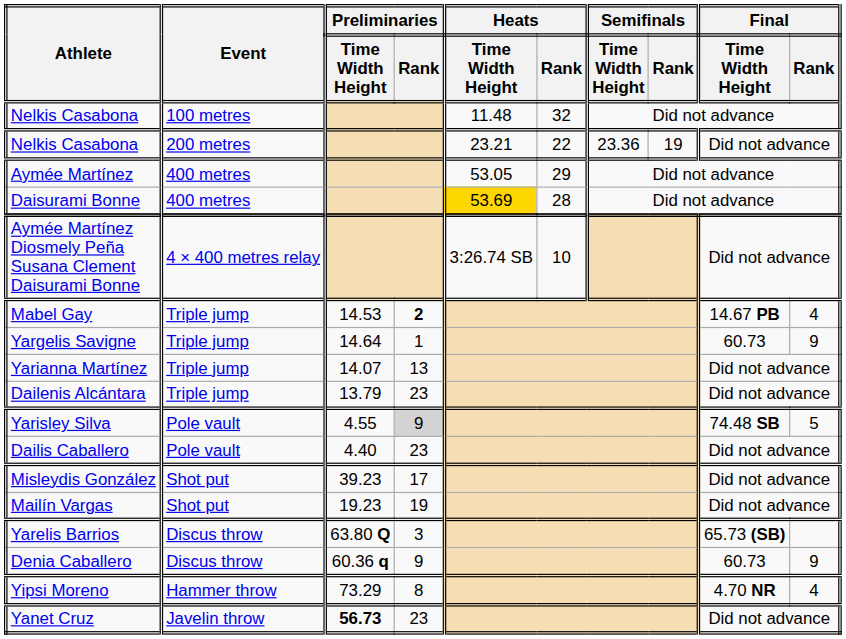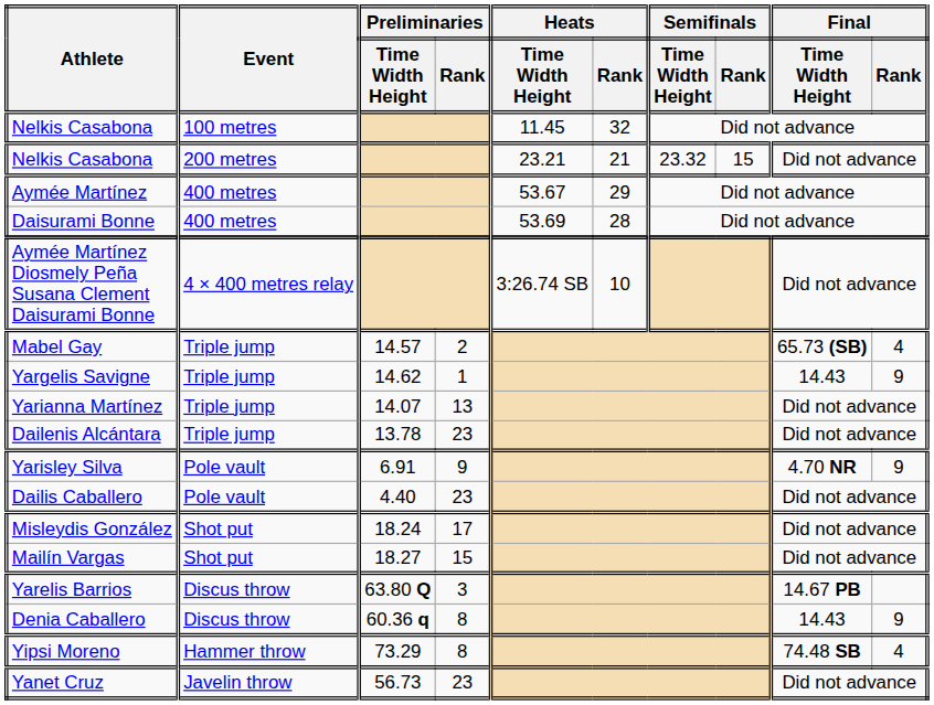 <table class=wikitable style="font-size:90%; border: double;">
 <tr>
 <th rowspan="2" style="border-right:double">Athlete</th>
 <th rowspan="2" style="border-right:double">Event</th>
 <th colspan="2" style="border-right:double; border-bottom:double;">Preliminaries</th>
 <th colspan="2" style="border-right:double; border-bottom:double;">Heats</th>
 <th colspan="2" style="border-right:double; border-bottom:double;">Semifinals</th>
 <th colspan="2" style="border-right:double; border-bottom:double;">Final</th>
 </tr>
 <tr>
 <th>Time<br>Width<br>Height</th>
 <th style="border-right:double">Rank</th>
 <th>Time<br>Width<br>Height</th>
 <th style="border-right:double">Rank</th>
 <th>Time<br>Width<br>Height</th>
 <th style="border-right:double">Rank</th>
 <th>Time<br>Width<br>Height</th>
 <th style="border-right:double">Rank</th>
 </tr>
 <tr style="border-top: double;">
 <td style="border-right:double"><a href='#'>Nelkis Casabona</a></td>
 <td style="border-right:double"><a href='#'>100 metres</a></td>
 <td style="border-right:double" colspan= 2 bgcolor="wheat"></td>
-<td align=center>11.48</td>
+<td align=center>11.45</td>
 <td align=center style="border-right:double">32</td>
 <td colspan="4" align=center>Did not advance</td>
 </tr>
 <tr style="border-top: double;">
 <td style="border-right:double"><a href='#'>Nelkis Casabona</a></td>
 <td style="border-right:double"><a href='#'>200 metres</a></td>
 <td style="border-right:double" colspan= 2 bgcolor="wheat"></td>
 <td align=center>23.21</td>
-<td align=center style="border-right:double">22</td>
-<td align=center>23.36</td>
-<td align=center style="border-right:double">19</td>
+<td align=center style="border-right:double">21</td>
+<td align=center>23.32</td>
+<td align=center style="border-right:double">15</td>
 <td colspan="2" align=center>Did not advance</td>
 </tr>
 <tr style="border-top: double;">
 <td style="border-right:double"><a href='#'>Aymée Martínez</a></td>
 <td style="border-right:double"><a href='#'>400 metres</a></td>
 <td style="border-right:double" colspan= 2 bgcolor="wheat"></td>
-<td align=center>53.05</td>
+<td align=center>53.67</td>
 <td align=center style="border-right:double">29</td>
 <td colspan="4" align=center>Did not advance</td>
 </tr>
 <tr>
 <td style="border-right:double"><a href='#'>Daisurami Bonne</a></td>
 <td style="border-right:double"><a href='#'>400 metres</a></td>
 <td style="border-right:double" colspan= 2 bgcolor="wheat"></td>
-<td align=center style="background: gold;">53.69</td>
+<td align=center>53.69</td>
 <td align=center style="border-right:double">28</td>
 <td colspan="4" align=center>Did not advance</td>
 </tr>
 <tr style="border-top: double;">
 </tr>
 <tr style="border-top: double;">
 <td style="border-right:double"><a href='#'>Aymée Martínez</a><br><a href='#'>Diosmely Peña</a><br><a href='#'>Susana Clement</a><br><a href='#'>Daisurami Bonne</a><br></td>
 <td style="border-right:double"><a href='#'>4 × 400 metres relay</a></td>
 <td style="border-right:double" colspan= 2 bgcolor="wheat"></td>
 <td align=center>3:26.74 SB</td>
 <td align=center style="border-right:double">10</td>
 <td style="border-right:double" colspan= 2 bgcolor="wheat"></td>
 <td colspan="2" align=center>Did not advance</td>
 </tr>
 <tr style="border-top: double;">
 <td style="border-right:double"><a href='#'>Mabel Gay</a></td>
 <td style="border-right:double"><a href='#'>Triple jump</a></td>
-<td align=center>14.53</td>
-<td align=center style="border-right:double"><strong>2</strong></td>
+<td align=center>14.57</td>
+<td align=center style="border-right:double">2</td>
 <td style="border-right:double" colspan= 4 bgcolor="wheat"></td>
-<td align=center>14.67 <strong>PB</strong></td>
+<td align=center>65.73 <strong>(SB)</strong></td>
 <td align=center>4</td>
 </tr>
 <tr>
 <td style="border-right:double"><a href='#'>Yargelis Savigne</a></td>
 <td style="border-right:double"><a href='#'>Triple jump</a></td>
-<td align=center>14.64</td>
+<td align=center>14.62</td>
 <td align=center style="border-right:double">1</td>
 <td style="border-right:double" colspan= 4 bgcolor="wheat"></td>
-<td align=center>60.73</td>
+<td align=center>14.43</td>
 <td align=center>9</td>
 </tr>
 <tr>
 <td style="border-right:double"><a href='#'>Yarianna Martínez</a></td>
 <td style="border-right:double"><a href='#'>Triple jump</a></td>
 <td align=center>14.07</td>
 <td align=center style="border-right:double">13</td>
 <td style="border-right:double" colspan= 4 bgcolor="wheat"></td>
 <td colspan="2" align=center>Did not advance</td>
 </tr>
 <tr>
 <td style="border-right:double"><a href='#'>Dailenis Alcántara</a></td>
 <td style="border-right:double"><a href='#'>Triple jump</a></td>
-<td align=center>13.79</td>
+<td align=center>13.78</td>
 <td align=center style="border-right:double">23</td>
 <td style="border-right:double" colspan= 4 bgcolor="wheat"></td>
 <td colspan="2" align=center>Did not advance</td>
 </tr>
 <tr style="border-top: double;">
 <td style="border-right:double"><a href='#'>Yarisley Silva</a></td>
 <td style="border-right:double"><a href='#'>Pole vault</a></td>
-<td align=center>4.55</td>
-<td align=center style="background: lightgrey; border-right:double">9</td>
+<td align=center>6.91</td>
+<td align=center style="border-right:double">9</td>
 <td style="border-right:double" colspan= 4 bgcolor="wheat"></td>
-<td align=center>74.48 <strong>SB</strong></td>
-<td align=center>5</td>
+<td align=center>4.70 <strong>NR</strong></td>
+<td align=center>9</td>
 </tr>
 <tr>
 <td style="border-right:double"><a href='#'>Dailis Caballero</a></td>
 <td style="border-right:double"><a href='#'>Pole vault</a></td>
 <td align=center>4.40</td>
 <td align=center style="border-right:double">23</td>
 <td style="border-right:double" colspan= 4 bgcolor="wheat"></td>
 <td colspan="2" align=center>Did not advance</td>
 </tr>
 <tr style="border-top: double;">
 <td style="border-right:double"><a href='#'>Misleydis González</a></td>
 <td style="border-right:double"><a href='#'>Shot put</a></td>
-<td align=center>39.23</td>
+<td align=center>18.24</td>
 <td align=center style="border-right:double">17</td>
 <td style="border-right:double" colspan= 4 bgcolor="wheat"></td>
 <td colspan="2" align=center>Did not advance</td>
 </tr>
 <tr>
 <td style="border-right:double"><a href='#'>Mailín Vargas</a></td>
 <td style="border-right:double"><a href='#'>Shot put</a></td>
-<td align=center>19.23</td>
-<td align=center style="border-right:double">19</td>
+<td align=center>18.27</td>
+<td align=center style="border-right:double">15</td>
 <td style="border-right:double" colspan= 4 bgcolor="wheat"></td>
 <td colspan="2" align=center>Did not advance</td>
 </tr>
 <tr style="border-top: double;">
 <td style="border-right:double"><a href='#'>Yarelis Barrios</a></td>
 <td style="border-right:double"><a href='#'>Discus throw</a></td>
 <td align=center>63.80 <strong>Q</strong></td>
 <td align=center style="border-right:double">3</td>
 <td style="border-right:double" colspan= 4 bgcolor="wheat"></td>
-<td align=center>65.73 <strong>(SB)</strong></td>
+<td align=center>14.67 <strong>PB</strong></td>
 <td align=center></td>
 </tr>
 <tr>
 <td style="border-right:double"><a href='#'>Denia Caballero</a></td>
 <td style="border-right:double"><a href='#'>Discus throw</a></td>
 <td align=center>60.36 <strong>q</strong></td>
-<td align=center style="border-right:double">9</td>
+<td align=center style="border-right:double">8</td>
 <td style="border-right:double" colspan= 4 bgcolor="wheat"></td>
-<td align=center>60.73</td>
+<td align=center>14.43</td>
 <td align=center>9</td>
 </tr>
 <tr style="border-top: double;">
 <td style="border-right:double"><a href='#'>Yipsi Moreno</a></td>
 <td style="border-right:double"><a href='#'>Hammer throw</a></td>
 <td align=center>73.29</td>
 <td align=center style="border-right:double">8</td>
 <td style="border-right:double" colspan= 4 bgcolor="wheat"></td>
-<td align=center>4.70 <strong>NR</strong></td>
+<td align=center>74.48 <strong>SB</strong></td>
 <td align=center>4</td>
 </tr>
 <tr style="border-top: double;">
 <td style="border-right:double"><a href='#'>Yanet Cruz</a></td>
 <td style="border-right:double"><a href='#'>Javelin throw</a></td>
-<td align=center><strong>56.73</strong></td>
+<td align=center>56.73</td>
 <td align=center style="border-right:double">23</td>
 <td style="border-right:double" colspan= 4 bgcolor="wheat"></td>
 <td colspan="2" align=center>Did not advance</td>
 </tr>
 </table>
